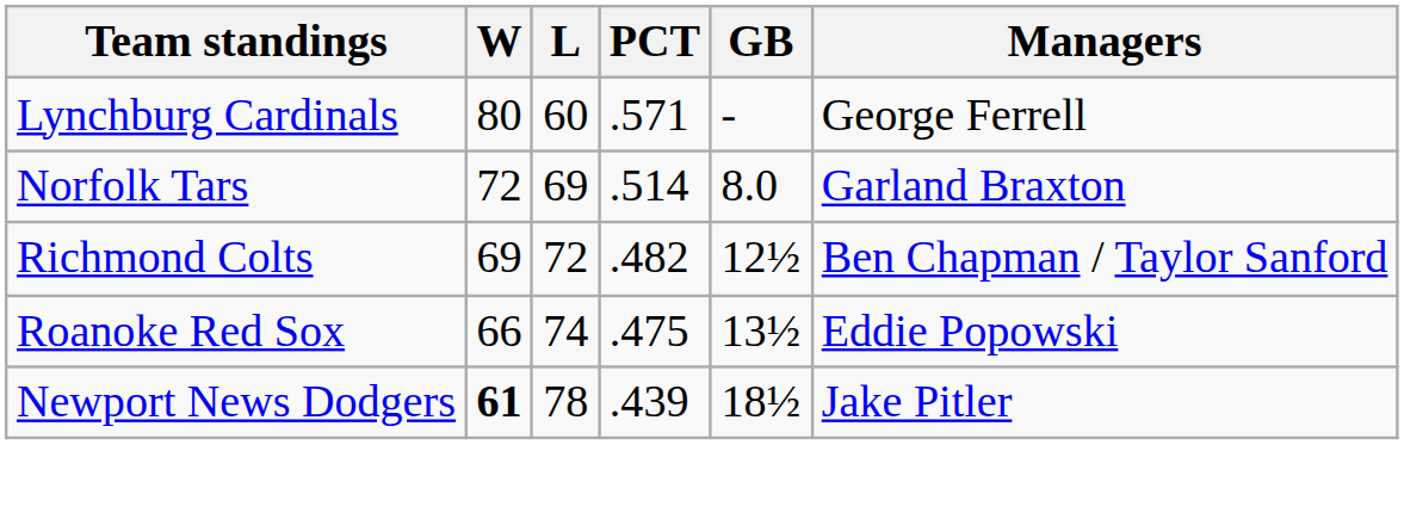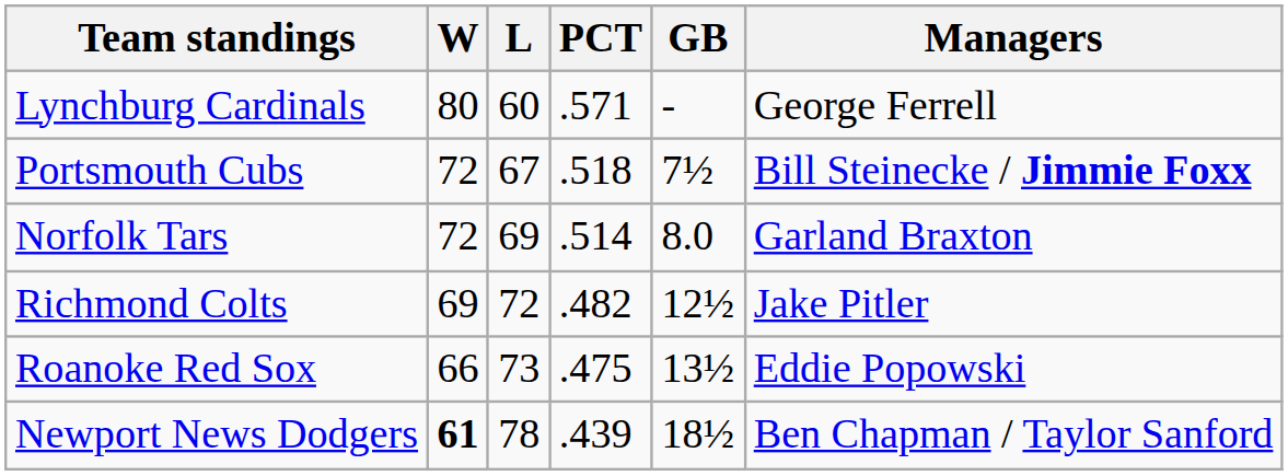 <table class="wikitable">
 <tr>
 <th>Team standings</th>
 <th>W</th>
 <th>L</th>
 <th>PCT</th>
 <th>GB</th>
 <th>Managers</th>
 </tr>
 <tr>
 <td><a href='#'>Lynchburg Cardinals</a></td>
 <td>80</td>
 <td>60</td>
 <td>.571</td>
 <td>-</td>
 <td>George Ferrell</td>
 </tr>
 <tr>
+<td><a href='#'>Portsmouth Cubs</a></td>
+<td>72</td>
+<td>67</td>
+<td>.518</td>
+<td>7½</td>
+<td><a href='#'>Bill Steinecke</a> / <strong><a href='#'>Jimmie Foxx</a></strong></td>
+</tr>
+<tr>
 <td><a href='#'>Norfolk Tars</a></td>
 <td>72</td>
 <td>69</td>
 <td>.514</td>
 <td>8.0</td>
 <td><a href='#'>Garland Braxton</a></td>
 </tr>
 <tr>
 <td><a href='#'>Richmond Colts</a></td>
 <td>69</td>
 <td>72</td>
 <td>.482</td>
 <td>12½</td>
-<td><a href='#'>Ben Chapman</a> / <a href='#'>Taylor Sanford</a></td>
+<td><a href='#'>Jake Pitler</a></td>
 </tr>
 <tr>
 <td><a href='#'>Roanoke Red Sox</a></td>
 <td>66</td>
-<td>74</td>
+<td>73</td>
 <td>.475</td>
 <td>13½</td>
 <td><a href='#'>Eddie Popowski</a></td>
 </tr>
 <tr>
 <td><a href='#'>Newport News Dodgers</a></td>
 <td><strong>61</strong></td>
 <td>78</td>
 <td>.439</td>
 <td>18½</td>
-<td><a href='#'>Jake Pitler</a></td>
+<td><a href='#'>Ben Chapman</a> / <a href='#'>Taylor Sanford</a></td>
 </tr>
 </table>
